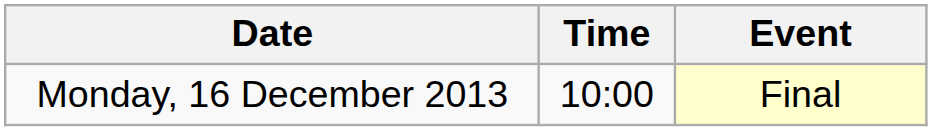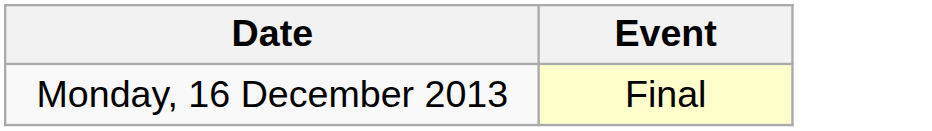 <table class = "wikitable" style="text-align:center;">
 <tr>
 <th width=220>Date</th>
-<th width=50>Time</th>
 <th width=100>Event</th>
 </tr>
 <tr>
 <td>Monday, 16 December 2013</td>
-<td>10:00</td>
 <td bgcolor=ffffcc>Final</td>
 </tr>
 </table>
